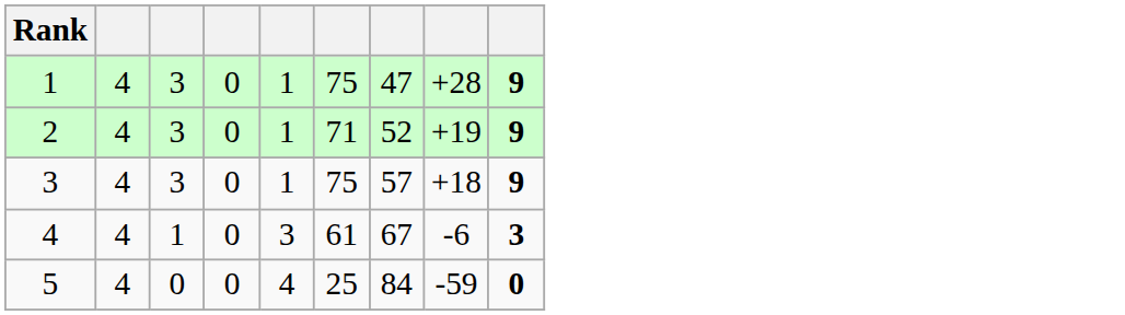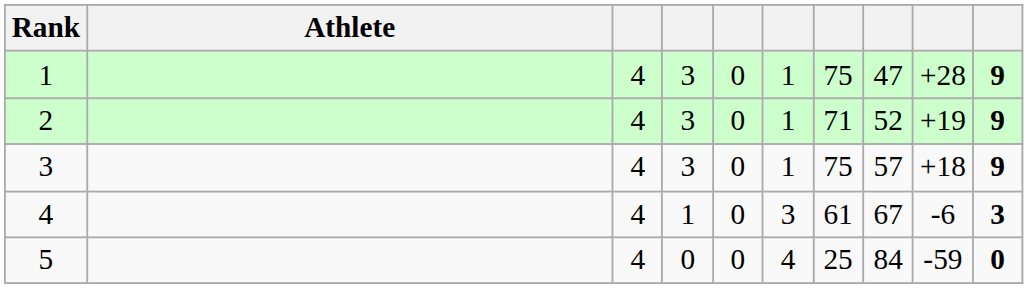 <table class=wikitable style="text-align:center">
 <tr>
 <th width=20>Rank</th>
+<th width=280>Athlete</th>
 <th width=20></th>
 <th width=20></th>
 <th width=20></th>
 <th width=20></th>
 <th width=20></th>
 <th width=20></th>
 <th width=20></th>
 <th width=20></th>
 </tr>
 <tr bgcolor="#ccffcc">
 <td>1</td>
+<td align=left></td>
 <td>4</td>
 <td>3</td>
 <td>0</td>
 <td>1</td>
 <td>75</td>
 <td>47</td>
 <td>+28</td>
 <td><strong>9</strong></td>
 </tr>
 <tr bgcolor="#ccffcc">
 <td>2</td>
+<td align=left></td>
 <td>4</td>
 <td>3</td>
 <td>0</td>
 <td>1</td>
 <td>71</td>
 <td>52</td>
 <td>+19</td>
 <td><strong>9</strong></td>
 </tr>
 <tr>
 <td>3</td>
+<td align=left></td>
 <td>4</td>
 <td>3</td>
 <td>0</td>
 <td>1</td>
 <td>75</td>
 <td>57</td>
 <td>+18</td>
 <td><strong>9</strong></td>
 </tr>
 <tr>
 <td>4</td>
+<td align=left></td>
 <td>4</td>
 <td>1</td>
 <td>0</td>
 <td>3</td>
 <td>61</td>
 <td>67</td>
 <td>-6</td>
 <td><strong>3</strong></td>
 </tr>
 <tr>
 <td>5</td>
+<td align=left></td>
 <td>4</td>
 <td>0</td>
 <td>0</td>
 <td>4</td>
 <td>25</td>
 <td>84</td>
 <td>-59</td>
 <td><strong>0</strong></td>
 </tr>
 </table>
